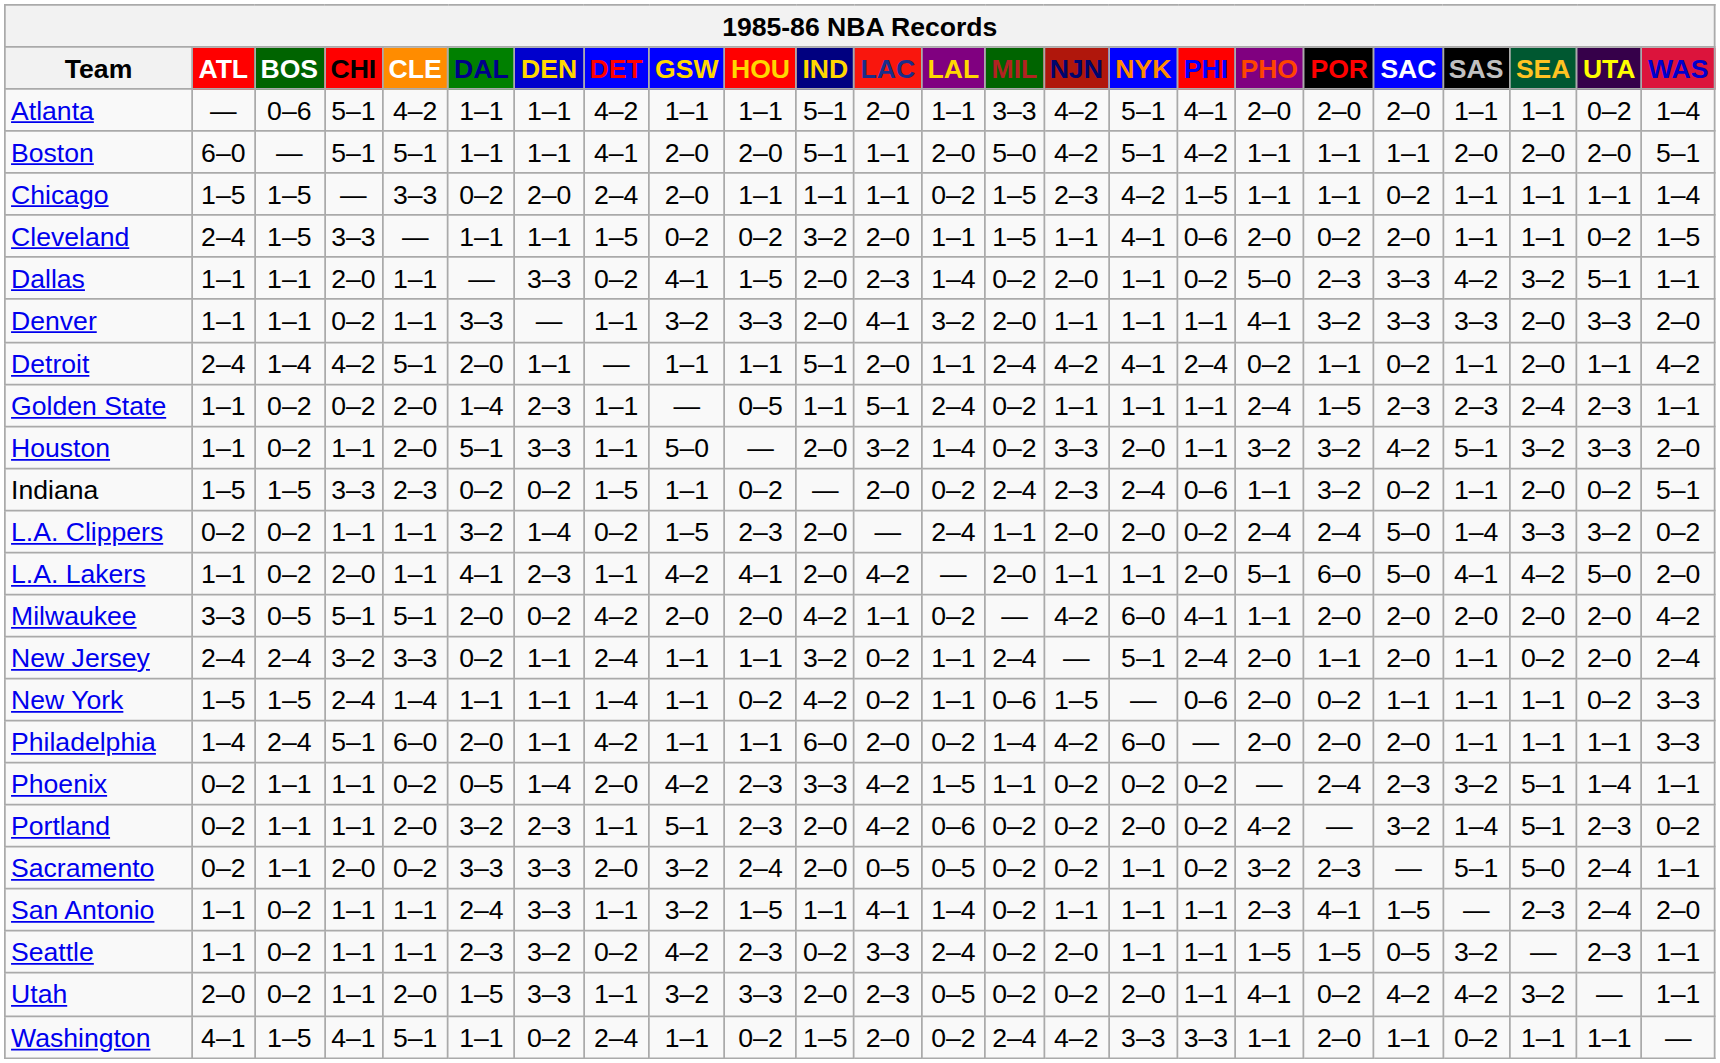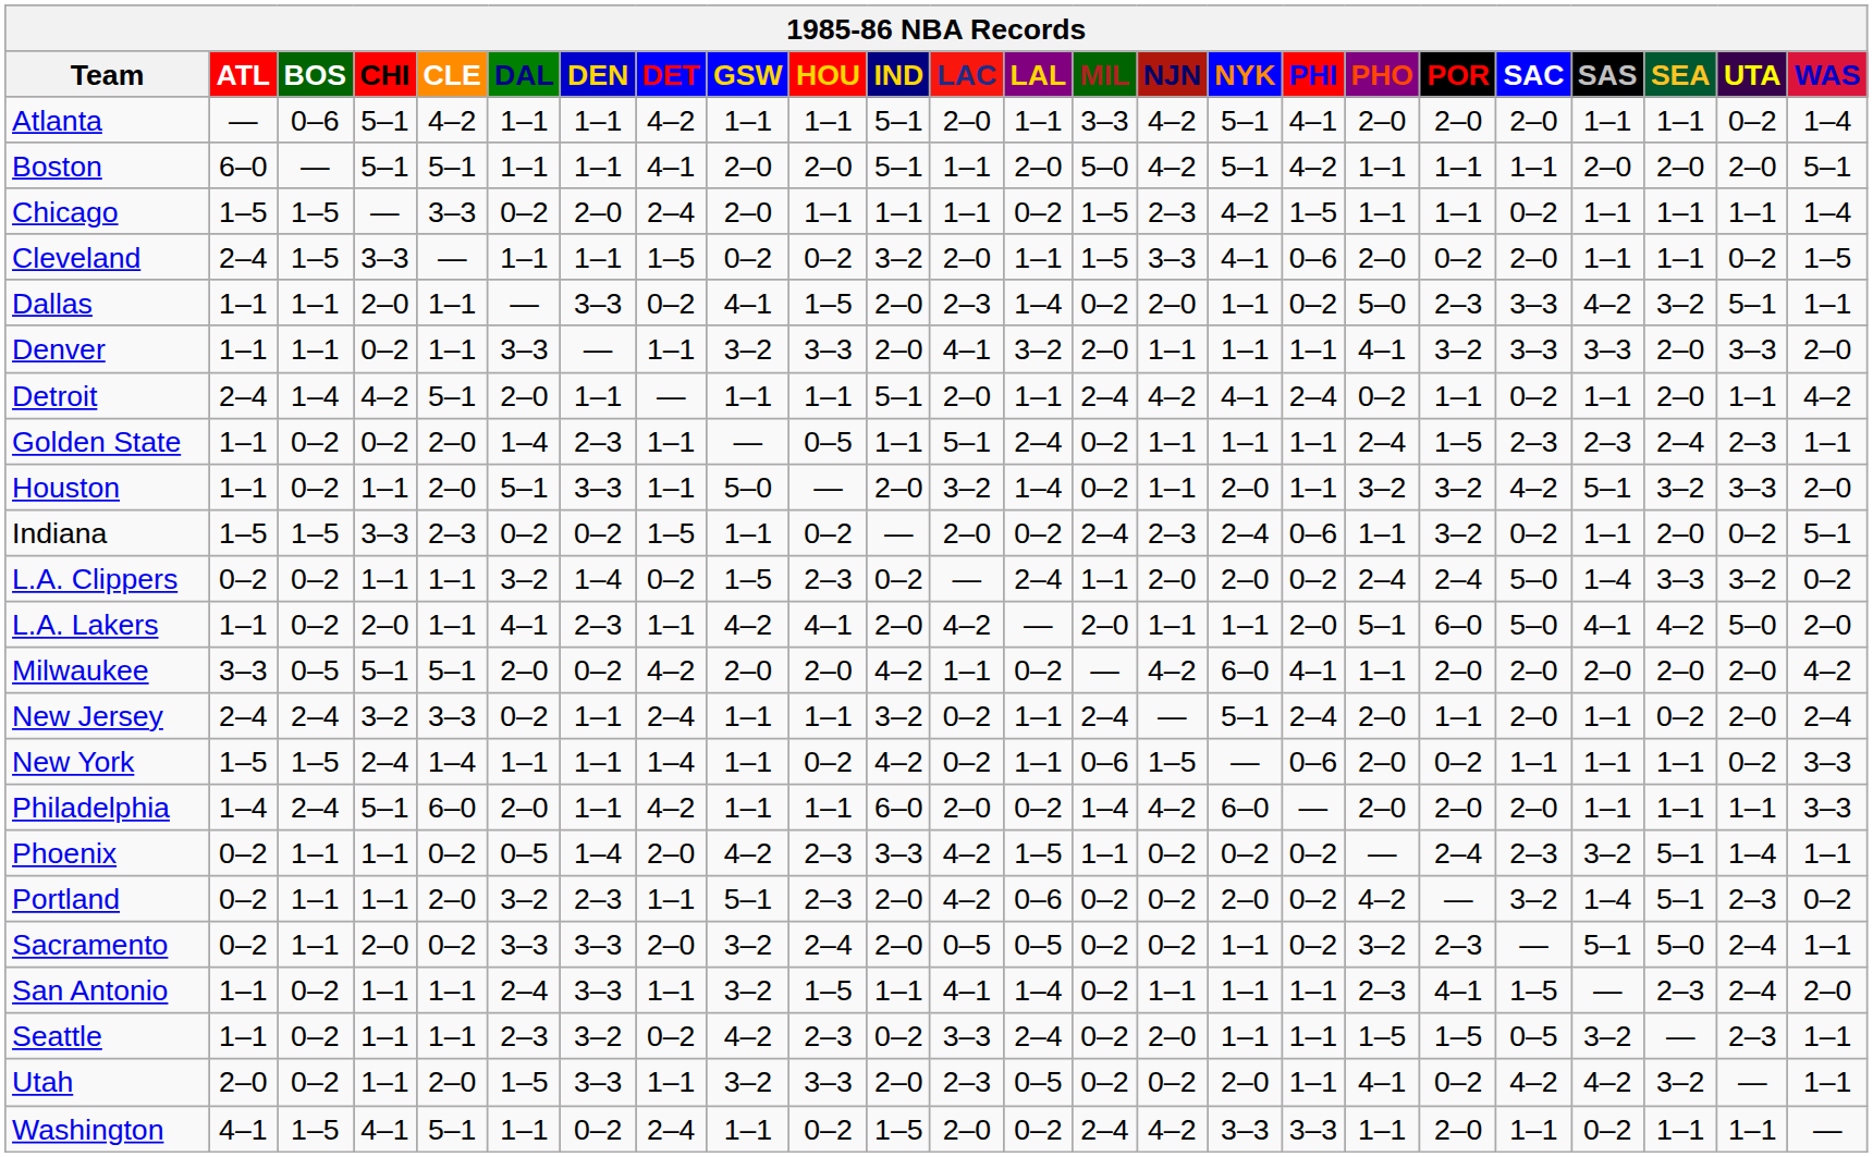 <table class="wikitable" style="font-size:95%; text-align:center;">
 <tr>
 <th colspan=24>1985-86 NBA Records</th>
 </tr>
 <tr>
 <th width=100>Team</th>
 <th style="background:#FF0000;color:#FFFFFF;width=35">ATL</th>
 <th style="background:#006400;color:#FFFFFF;width=35">BOS</th>
 <th style="background:#FF0000;color:#000000;width=35">CHI</th>
 <th style="background:#FF8C00;color:#FFFFFF;width=35">CLE</th>
 <th style="background:#008000;color:#00008B;width=35">DAL</th>
 <th style="background:#0000CD;color:#FFD700;width=35">DEN</th>
 <th style="background:#0000FF;color:#FF0000;width=35">DET</th>
 <th style="background:#0000FF;color:#FFD700;width=35">GSW</th>
 <th style="background:#FF0000;color:#FFD700;width=35">HOU</th>
 <th style="background:#000080;color:#FFD700;width=35">IND</th>
 <th style="background:#F9160D;color:#1A2E8B;width=35">LAC</th>
 <th style="background:#800080;color:#FFD700;width=35">LAL</th>
 <th style="background:#006400;color:#B22222;width=35">MIL</th>
 <th style="background:#B0170C;color:#00056D;width=35">NJN</th>
 <th style="background:#0000FF;color:#FF8C00;width=35">NYK</th>
 <th style="background:#FF0000;color:#0000FF;width=35">PHI</th>
 <th style="background:#800080;color:#FF4500;width=35">PHO</th>
 <th style="background:#000000;color:#FF0000;width=35">POR</th>
 <th style="background:#0000FF;color:#FFFFFF;width=35">SAC</th>
 <th style="background:#000000;color:#C0C0C0;width=35">SAS</th>
 <th style="background:#005831;color:#FFC322;width=35">SEA</th>
 <th style="background:#36004A;color:#FFFF00;width=35">UTA</th>
 <th style="background:#DC143C;color:#0000CD;width=35">WAS</th>
 </tr>
 <tr>
 <td style="text-align:left;"><a href='#'>Atlanta</a></td>
 <td>—</td>
 <td>0–6</td>
 <td>5–1</td>
 <td>4–2</td>
 <td>1–1</td>
 <td>1–1</td>
 <td>4–2</td>
 <td>1–1</td>
 <td>1–1</td>
 <td>5–1</td>
 <td>2–0</td>
 <td>1–1</td>
 <td>3–3</td>
 <td>4–2</td>
 <td>5–1</td>
 <td>4–1</td>
 <td>2–0</td>
 <td>2–0</td>
 <td>2–0</td>
 <td>1–1</td>
 <td>1–1</td>
 <td>0–2</td>
 <td>1–4</td>
 </tr>
 <tr>
 <td style="text-align:left;"><a href='#'>Boston</a></td>
 <td>6–0</td>
 <td>—</td>
 <td>5–1</td>
 <td>5–1</td>
 <td>1–1</td>
 <td>1–1</td>
 <td>4–1</td>
 <td>2–0</td>
 <td>2–0</td>
 <td>5–1</td>
 <td>1–1</td>
 <td>2–0</td>
 <td>5–0</td>
 <td>4–2</td>
 <td>5–1</td>
 <td>4–2</td>
 <td>1–1</td>
 <td>1–1</td>
 <td>1–1</td>
 <td>2–0</td>
 <td>2–0</td>
 <td>2–0</td>
 <td>5–1</td>
 </tr>
 <tr>
 <td style="text-align:left;"><a href='#'>Chicago</a></td>
 <td>1–5</td>
 <td>1–5</td>
 <td>—</td>
 <td>3–3</td>
 <td>0–2</td>
 <td>2–0</td>
 <td>2–4</td>
 <td>2–0</td>
 <td>1–1</td>
 <td>1–1</td>
 <td>1–1</td>
 <td>0–2</td>
 <td>1–5</td>
 <td>2–3</td>
 <td>4–2</td>
 <td>1–5</td>
 <td>1–1</td>
 <td>1–1</td>
 <td>0–2</td>
 <td>1–1</td>
 <td>1–1</td>
 <td>1–1</td>
 <td>1–4</td>
 </tr>
 <tr>
 <td style="text-align:left;"><a href='#'>Cleveland</a></td>
 <td>2–4</td>
 <td>1–5</td>
 <td>3–3</td>
 <td>—</td>
 <td>1–1</td>
 <td>1–1</td>
 <td>1–5</td>
 <td>0–2</td>
 <td>0–2</td>
 <td>3–2</td>
 <td>2–0</td>
 <td>1–1</td>
 <td>1–5</td>
-<td>1–1</td>
+<td>3–3</td>
 <td>4–1</td>
 <td>0–6</td>
 <td>2–0</td>
 <td>0–2</td>
 <td>2–0</td>
 <td>1–1</td>
 <td>1–1</td>
 <td>0–2</td>
 <td>1–5</td>
 </tr>
 <tr>
 <td style="text-align:left;"><a href='#'>Dallas</a></td>
 <td>1–1</td>
 <td>1–1</td>
 <td>2–0</td>
 <td>1–1</td>
 <td>—</td>
 <td>3–3</td>
 <td>0–2</td>
 <td>4–1</td>
 <td>1–5</td>
 <td>2–0</td>
 <td>2–3</td>
 <td>1–4</td>
 <td>0–2</td>
 <td>2–0</td>
 <td>1–1</td>
 <td>0–2</td>
 <td>5–0</td>
 <td>2–3</td>
 <td>3–3</td>
 <td>4–2</td>
 <td>3–2</td>
 <td>5–1</td>
 <td>1–1</td>
 </tr>
 <tr>
 <td style="text-align:left;"><a href='#'>Denver</a></td>
 <td>1–1</td>
 <td>1–1</td>
 <td>0–2</td>
 <td>1–1</td>
 <td>3–3</td>
 <td>—</td>
 <td>1–1</td>
 <td>3–2</td>
 <td>3–3</td>
 <td>2–0</td>
 <td>4–1</td>
 <td>3–2</td>
 <td>2–0</td>
 <td>1–1</td>
 <td>1–1</td>
 <td>1–1</td>
 <td>4–1</td>
 <td>3–2</td>
 <td>3–3</td>
 <td>3–3</td>
 <td>2–0</td>
 <td>3–3</td>
 <td>2–0</td>
 </tr>
 <tr>
 <td style="text-align:left;"><a href='#'>Detroit</a></td>
 <td>2–4</td>
 <td>1–4</td>
 <td>4–2</td>
 <td>5–1</td>
 <td>2–0</td>
 <td>1–1</td>
 <td>—</td>
 <td>1–1</td>
 <td>1–1</td>
 <td>5–1</td>
 <td>2–0</td>
 <td>1–1</td>
 <td>2–4</td>
 <td>4–2</td>
 <td>4–1</td>
 <td>2–4</td>
 <td>0–2</td>
 <td>1–1</td>
 <td>0–2</td>
 <td>1–1</td>
 <td>2–0</td>
 <td>1–1</td>
 <td>4–2</td>
 </tr>
 <tr>
 <td style="text-align:left;"><a href='#'>Golden State</a></td>
 <td>1–1</td>
 <td>0–2</td>
 <td>0–2</td>
 <td>2–0</td>
 <td>1–4</td>
 <td>2–3</td>
 <td>1–1</td>
 <td>—</td>
 <td>0–5</td>
 <td>1–1</td>
 <td>5–1</td>
 <td>2–4</td>
 <td>0–2</td>
 <td>1–1</td>
 <td>1–1</td>
 <td>1–1</td>
 <td>2–4</td>
 <td>1–5</td>
 <td>2–3</td>
 <td>2–3</td>
 <td>2–4</td>
 <td>2–3</td>
 <td>1–1</td>
 </tr>
 <tr>
 <td style="text-align:left;"><a href='#'>Houston</a></td>
 <td>1–1</td>
 <td>0–2</td>
 <td>1–1</td>
 <td>2–0</td>
 <td>5–1</td>
 <td>3–3</td>
 <td>1–1</td>
 <td>5–0</td>
 <td>—</td>
 <td>2–0</td>
 <td>3–2</td>
 <td>1–4</td>
 <td>0–2</td>
-<td>3–3</td>
+<td>1–1</td>
 <td>2–0</td>
 <td>1–1</td>
 <td>3–2</td>
 <td>3–2</td>
 <td>4–2</td>
 <td>5–1</td>
 <td>3–2</td>
 <td>3–3</td>
 <td>2–0</td>
 </tr>
 <tr>
 <td style="text-align:left;">Indiana</td>
 <td>1–5</td>
 <td>1–5</td>
 <td>3–3</td>
 <td>2–3</td>
 <td>0–2</td>
 <td>0–2</td>
 <td>1–5</td>
 <td>1–1</td>
 <td>0–2</td>
 <td>—</td>
 <td>2–0</td>
 <td>0–2</td>
 <td>2–4</td>
 <td>2–3</td>
 <td>2–4</td>
 <td>0–6</td>
 <td>1–1</td>
 <td>3–2</td>
 <td>0–2</td>
 <td>1–1</td>
 <td>2–0</td>
 <td>0–2</td>
 <td>5–1</td>
 </tr>
 <tr>
 <td style="text-align:left;"><a href='#'>L.A. Clippers</a></td>
 <td>0–2</td>
 <td>0–2</td>
 <td>1–1</td>
 <td>1–1</td>
 <td>3–2</td>
 <td>1–4</td>
 <td>0–2</td>
 <td>1–5</td>
 <td>2–3</td>
-<td>2–0</td>
+<td>0–2</td>
 <td>—</td>
 <td>2–4</td>
 <td>1–1</td>
 <td>2–0</td>
 <td>2–0</td>
 <td>0–2</td>
 <td>2–4</td>
 <td>2–4</td>
 <td>5–0</td>
 <td>1–4</td>
 <td>3–3</td>
 <td>3–2</td>
 <td>0–2</td>
 </tr>
 <tr>
 <td style="text-align:left;"><a href='#'>L.A. Lakers</a></td>
 <td>1–1</td>
 <td>0–2</td>
 <td>2–0</td>
 <td>1–1</td>
 <td>4–1</td>
 <td>2–3</td>
 <td>1–1</td>
 <td>4–2</td>
 <td>4–1</td>
 <td>2–0</td>
 <td>4–2</td>
 <td>—</td>
 <td>2–0</td>
 <td>1–1</td>
 <td>1–1</td>
 <td>2–0</td>
 <td>5–1</td>
 <td>6–0</td>
 <td>5–0</td>
 <td>4–1</td>
 <td>4–2</td>
 <td>5–0</td>
 <td>2–0</td>
 </tr>
 <tr>
 <td style="text-align:left;"><a href='#'>Milwaukee</a></td>
 <td>3–3</td>
 <td>0–5</td>
 <td>5–1</td>
 <td>5–1</td>
 <td>2–0</td>
 <td>0–2</td>
 <td>4–2</td>
 <td>2–0</td>
 <td>2–0</td>
 <td>4–2</td>
 <td>1–1</td>
 <td>0–2</td>
 <td>—</td>
 <td>4–2</td>
 <td>6–0</td>
 <td>4–1</td>
 <td>1–1</td>
 <td>2–0</td>
 <td>2–0</td>
 <td>2–0</td>
 <td>2–0</td>
 <td>2–0</td>
 <td>4–2</td>
 </tr>
 <tr>
 <td style="text-align:left;"><a href='#'>New Jersey</a></td>
 <td>2–4</td>
 <td>2–4</td>
 <td>3–2</td>
 <td>3–3</td>
 <td>0–2</td>
 <td>1–1</td>
 <td>2–4</td>
 <td>1–1</td>
 <td>1–1</td>
 <td>3–2</td>
 <td>0–2</td>
 <td>1–1</td>
 <td>2–4</td>
 <td>—</td>
 <td>5–1</td>
 <td>2–4</td>
 <td>2–0</td>
 <td>1–1</td>
 <td>2–0</td>
 <td>1–1</td>
 <td>0–2</td>
 <td>2–0</td>
 <td>2–4</td>
 </tr>
 <tr>
 <td style="text-align:left;"><a href='#'>New York</a></td>
 <td>1–5</td>
 <td>1–5</td>
 <td>2–4</td>
 <td>1–4</td>
 <td>1–1</td>
 <td>1–1</td>
 <td>1–4</td>
 <td>1–1</td>
 <td>0–2</td>
 <td>4–2</td>
 <td>0–2</td>
 <td>1–1</td>
 <td>0–6</td>
 <td>1–5</td>
 <td>—</td>
 <td>0–6</td>
 <td>2–0</td>
 <td>0–2</td>
 <td>1–1</td>
 <td>1–1</td>
 <td>1–1</td>
 <td>0–2</td>
 <td>3–3</td>
 </tr>
 <tr>
 <td style="text-align:left;"><a href='#'>Philadelphia</a></td>
 <td>1–4</td>
 <td>2–4</td>
 <td>5–1</td>
 <td>6–0</td>
 <td>2–0</td>
 <td>1–1</td>
 <td>4–2</td>
 <td>1–1</td>
 <td>1–1</td>
 <td>6–0</td>
 <td>2–0</td>
 <td>0–2</td>
 <td>1–4</td>
 <td>4–2</td>
 <td>6–0</td>
 <td>—</td>
 <td>2–0</td>
 <td>2–0</td>
 <td>2–0</td>
 <td>1–1</td>
 <td>1–1</td>
 <td>1–1</td>
 <td>3–3</td>
 </tr>
 <tr>
 <td style="text-align:left;"><a href='#'>Phoenix</a></td>
 <td>0–2</td>
 <td>1–1</td>
 <td>1–1</td>
 <td>0–2</td>
 <td>0–5</td>
 <td>1–4</td>
 <td>2–0</td>
 <td>4–2</td>
 <td>2–3</td>
 <td>3–3</td>
 <td>4–2</td>
 <td>1–5</td>
 <td>1–1</td>
 <td>0–2</td>
 <td>0–2</td>
 <td>0–2</td>
 <td>—</td>
 <td>2–4</td>
 <td>2–3</td>
 <td>3–2</td>
 <td>5–1</td>
 <td>1–4</td>
 <td>1–1</td>
 </tr>
 <tr>
 <td style="text-align:left;"><a href='#'>Portland</a></td>
 <td>0–2</td>
 <td>1–1</td>
 <td>1–1</td>
 <td>2–0</td>
 <td>3–2</td>
 <td>2–3</td>
 <td>1–1</td>
 <td>5–1</td>
 <td>2–3</td>
 <td>2–0</td>
 <td>4–2</td>
 <td>0–6</td>
 <td>0–2</td>
 <td>0–2</td>
 <td>2–0</td>
 <td>0–2</td>
 <td>4–2</td>
 <td>—</td>
 <td>3–2</td>
 <td>1–4</td>
 <td>5–1</td>
 <td>2–3</td>
 <td>0–2</td>
 </tr>
 <tr>
 <td style="text-align:left;"><a href='#'>Sacramento</a></td>
 <td>0–2</td>
 <td>1–1</td>
 <td>2–0</td>
 <td>0–2</td>
 <td>3–3</td>
 <td>3–3</td>
 <td>2–0</td>
 <td>3–2</td>
 <td>2–4</td>
 <td>2–0</td>
 <td>0–5</td>
 <td>0–5</td>
 <td>0–2</td>
 <td>0–2</td>
 <td>1–1</td>
 <td>0–2</td>
 <td>3–2</td>
 <td>2–3</td>
 <td>—</td>
 <td>5–1</td>
 <td>5–0</td>
 <td>2–4</td>
 <td>1–1</td>
 </tr>
 <tr>
 <td style="text-align:left;"><a href='#'>San Antonio</a></td>
 <td>1–1</td>
 <td>0–2</td>
 <td>1–1</td>
 <td>1–1</td>
 <td>2–4</td>
 <td>3–3</td>
 <td>1–1</td>
 <td>3–2</td>
 <td>1–5</td>
 <td>1–1</td>
 <td>4–1</td>
 <td>1–4</td>
 <td>0–2</td>
 <td>1–1</td>
 <td>1–1</td>
 <td>1–1</td>
 <td>2–3</td>
 <td>4–1</td>
 <td>1–5</td>
 <td>—</td>
 <td>2–3</td>
 <td>2–4</td>
 <td>2–0</td>
 </tr>
 <tr>
 <td style="text-align:left;"><a href='#'>Seattle</a></td>
 <td>1–1</td>
 <td>0–2</td>
 <td>1–1</td>
 <td>1–1</td>
 <td>2–3</td>
 <td>3–2</td>
 <td>0–2</td>
 <td>4–2</td>
 <td>2–3</td>
 <td>0–2</td>
 <td>3–3</td>
 <td>2–4</td>
 <td>0–2</td>
 <td>2–0</td>
 <td>1–1</td>
 <td>1–1</td>
 <td>1–5</td>
 <td>1–5</td>
 <td>0–5</td>
 <td>3–2</td>
 <td>—</td>
 <td>2–3</td>
 <td>1–1</td>
 </tr>
 <tr>
 <td style="text-align:left;"><a href='#'>Utah</a></td>
 <td>2–0</td>
 <td>0–2</td>
 <td>1–1</td>
 <td>2–0</td>
 <td>1–5</td>
 <td>3–3</td>
 <td>1–1</td>
 <td>3–2</td>
 <td>3–3</td>
 <td>2–0</td>
 <td>2–3</td>
 <td>0–5</td>
 <td>0–2</td>
 <td>0–2</td>
 <td>2–0</td>
 <td>1–1</td>
 <td>4–1</td>
 <td>0–2</td>
 <td>4–2</td>
 <td>4–2</td>
 <td>3–2</td>
 <td>—</td>
 <td>1–1</td>
 </tr>
 <tr>
 <td style="text-align:left;"><a href='#'>Washington</a></td>
 <td>4–1</td>
 <td>1–5</td>
 <td>4–1</td>
 <td>5–1</td>
 <td>1–1</td>
 <td>0–2</td>
 <td>2–4</td>
 <td>1–1</td>
 <td>0–2</td>
 <td>1–5</td>
 <td>2–0</td>
 <td>0–2</td>
 <td>2–4</td>
 <td>4–2</td>
 <td>3–3</td>
 <td>3–3</td>
 <td>1–1</td>
 <td>2–0</td>
 <td>1–1</td>
 <td>0–2</td>
 <td>1–1</td>
 <td>1–1</td>
 <td>—</td>
 </tr>
 </table>
